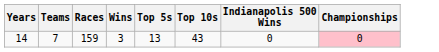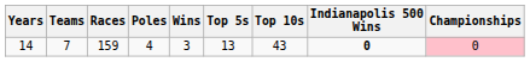 <table class="wikitable" style="text-align:center; font-size:95%">
 <tr>
 <th>Years</th>
 <th>Teams</th>
 <th>Races</th>
+<th>Poles</th>
 <th>Wins</th>
 <th>Top 5s</th>
 <th>Top 10s</th>
 <th>Indianapolis 500<br>Wins</th>
 <th>Championships</th>
 </tr>
 <tr>
 <td>14</td>
 <td>7</td>
 <td>159</td>
+<td>4</td>
 <td>3</td>
 <td>13</td>
 <td>43</td>
-<td>0</td>
+<td><strong>0</strong></td>
 <td style="background: pink;">0</td>
 </tr>
 </table>
